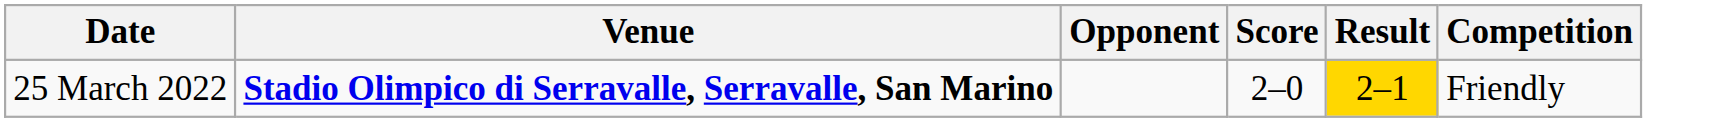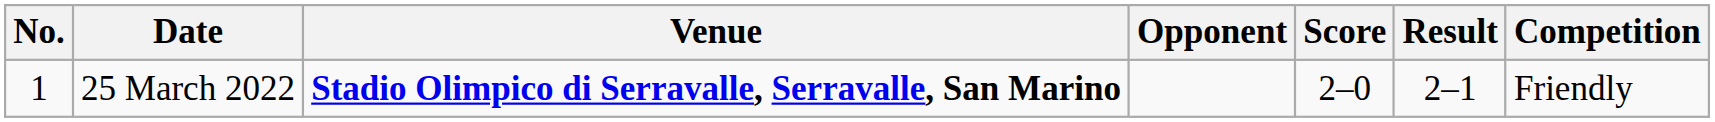 <table class="wikitable sortable">
 <tr>
+<th scope="col">No.</th>
 <th scope="col">Date</th>
 <th scope="col">Venue</th>
 <th scope="col">Opponent</th>
 <th scope="col">Score</th>
 <th scope="col">Result</th>
 <th scope="col">Competition</th>
 </tr>
 <tr>
+<td align="center">1</td>
 <td>25 March 2022</td>
 <td><strong><a href='#'>Stadio Olimpico di Serravalle</a>, <a href='#'>Serravalle</a>, San Marino</strong></td>
 <td></td>
 <td align="center">2–0</td>
-<td align="center" style="background: gold;">2–1</td>
+<td align="center">2–1</td>
 <td>Friendly</td>
 </tr>
 </table>
